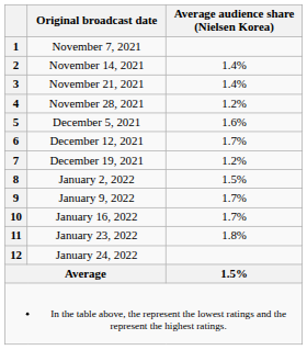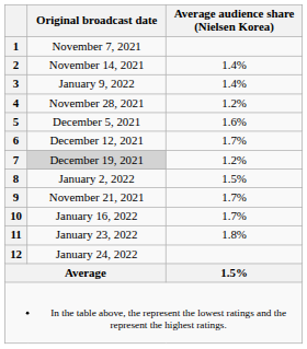 <table class="wikitable" style="width:400px; text-align:center">
 <tr>
 <th scope="col"></th>
 <th scope="col">Original broadcast date</th>
 <th scope="col">Average audience share<br>(Nielsen Korea)</th>
 </tr>
 <tr>
 <th>1</th>
 <td>November 7, 2021</td>
 <td> </td>
 </tr>
 <tr>
 <th>2</th>
 <td>November 14, 2021</td>
 <td>1.4% </td>
 </tr>
 <tr>
 <th>3</th>
-<td>November 21, 2021</td>
+<td>January 9, 2022</td>
 <td>1.4% </td>
 </tr>
 <tr>
 <th>4</th>
 <td>November 28, 2021</td>
 <td>1.2% </td>
 </tr>
 <tr>
 <th>5</th>
 <td>December 5, 2021</td>
 <td>1.6% </td>
 </tr>
 <tr>
 <th>6</th>
 <td>December 12, 2021</td>
 <td>1.7% </td>
 </tr>
 <tr>
 <th>7</th>
-<td>December 19, 2021</td>
+<td style="background: lightgrey;">December 19, 2021</td>
 <td>1.2% </td>
 </tr>
 <tr>
 <th>8</th>
 <td>January 2, 2022</td>
 <td>1.5% </td>
 </tr>
 <tr>
 <th>9</th>
-<td>January 9, 2022</td>
+<td>November 21, 2021</td>
 <td>1.7% </td>
 </tr>
 <tr>
 <th>10</th>
 <td>January 16, 2022</td>
 <td>1.7% </td>
 </tr>
 <tr>
 <th>11</th>
 <td>January 23, 2022</td>
 <td>1.8% </td>
 </tr>
 <tr>
 <th>12</th>
 <td>January 24, 2022</td>
 <td> </td>
 </tr>
 <tr>
 <th colspan="2">Average</th>
 <th>1.5%</th>
 </tr>
 <tr>
 <td colspan="3" style="font-size:85%"><br><ul><li>In the table above, the <strong></strong> represent the lowest ratings and the <strong></strong> represent the highest ratings.</li></ul></td>
 </tr>
 </table>
